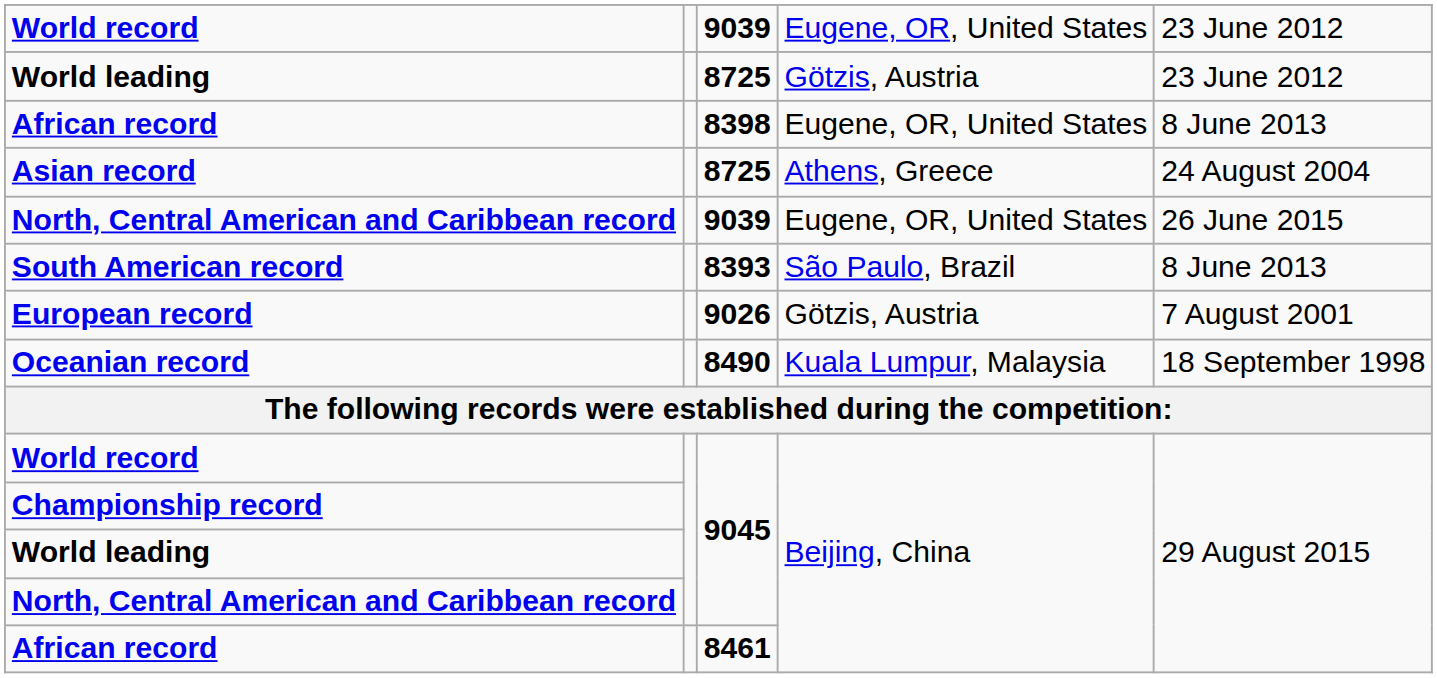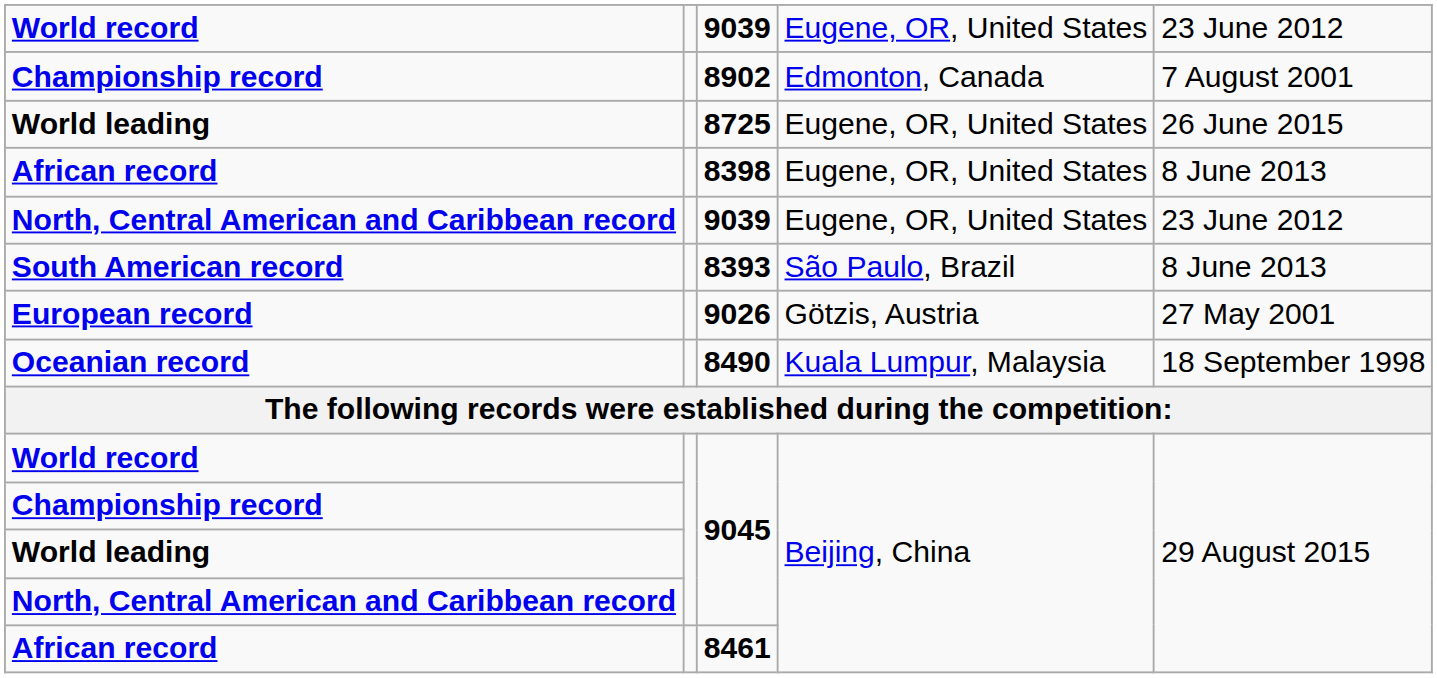 <table class="wikitable">
 <tr>
 <td><strong><a href='#'>World record</a></strong></td>
 <td></td>
 <td><strong>9039</strong></td>
 <td><a href='#'>Eugene, OR</a>, United States</td>
 <td>23 June 2012</td>
 </tr>
 <tr>
+<td><strong><a href='#'>Championship record</a></strong></td>
+<td></td>
+<td><strong>8902</strong></td>
+<td><a href='#'>Edmonton</a>, Canada</td>
+<td>7 August 2001</td>
+</tr>
+<tr>
 <td><strong>World leading</strong></td>
 <td></td>
 <td><strong>8725 </strong></td>
-<td><a href='#'>Götzis</a>, Austria</td>
-<td>23 June 2012</td>
+<td>Eugene, OR, United States</td>
+<td>26 June 2015</td>
 </tr>
 <tr>
 <td><strong><a href='#'>African record</a></strong></td>
 <td></td>
 <td><strong>8398 </strong></td>
 <td>Eugene, OR, United States</td>
 <td>8 June 2013</td>
 </tr>
 <tr>
-<td><strong><a href='#'>Asian record</a></strong></td>
-<td></td>
-<td><strong>8725</strong></td>
-<td><a href='#'>Athens</a>, Greece</td>
-<td>24 August 2004</td>
-</tr>
-<tr>
 <td><strong><a href='#'>North, Central American and Caribbean record</a></strong></td>
 <td></td>
 <td><strong>9039</strong></td>
 <td>Eugene, OR, United States</td>
-<td>26 June 2015</td>
+<td>23 June 2012</td>
 </tr>
 <tr>
 <td><strong><a href='#'>South American record</a></strong></td>
 <td></td>
 <td><strong>8393</strong></td>
 <td><a href='#'>São Paulo</a>, Brazil</td>
 <td>8 June 2013</td>
 </tr>
 <tr>
 <td><strong><a href='#'>European record</a></strong></td>
 <td></td>
 <td><strong>9026</strong></td>
 <td>Götzis, Austria</td>
-<td>7 August 2001</td>
+<td>27 May 2001</td>
 </tr>
 <tr>
 <td><strong><a href='#'>Oceanian record</a></strong></td>
 <td></td>
 <td><strong>8490</strong></td>
 <td><a href='#'>Kuala Lumpur</a>, Malaysia</td>
 <td>18 September 1998</td>
 </tr>
 <tr>
 <th colspan=5>The following records were established during the competition:</th>
 </tr>
 <tr>
 <td><strong><a href='#'>World record</a></strong></td>
 <td rowspan=4></td>
 <td rowspan=4><strong>9045</strong></td>
 <td rowspan=5><a href='#'>Beijing</a>, China</td>
 <td rowspan=5>29 August 2015</td>
 </tr>
 <tr>
 <td><strong><a href='#'>Championship record</a></strong></td>
 </tr>
 <tr>
 <td><strong>World leading</strong></td>
 </tr>
 <tr>
 <td><strong><a href='#'>North, Central American and Caribbean record</a></strong></td>
 </tr>
 <tr>
 <td><strong><a href='#'>African record</a></strong></td>
 <td></td>
 <td><strong>8461 </strong></td>
 </tr>
 </table>
